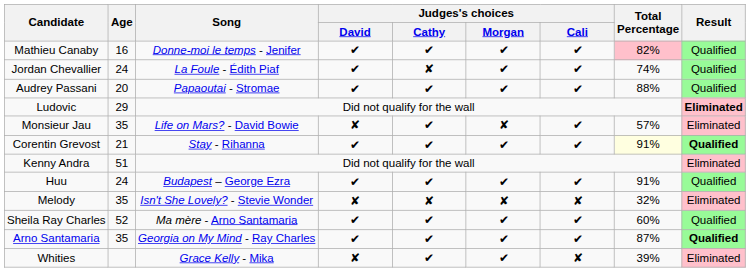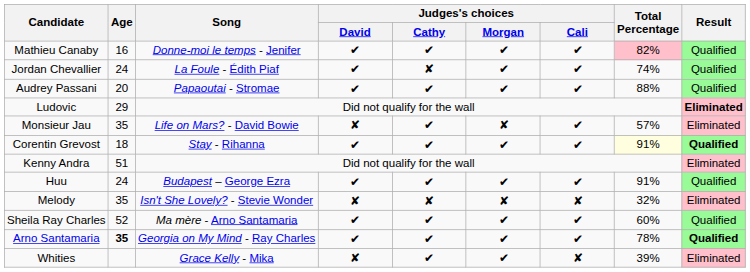 <table class="wikitable" style="text-align:center;">
 <tr>
 <th rowspan="2">Candidate</th>
 <th rowspan="2">Age</th>
 <th rowspan="2">Song</th>
 <th colspan="4">Judges's choices</th>
 <th rowspan="2">Total <br> Percentage</th>
 <th rowspan="2">Result</th>
 </tr>
 <tr>
 <th width="10%"><a href='#'>David</a></th>
 <th width="10%"><a href='#'>Cathy</a></th>
 <th width="10%"><a href='#'>Morgan</a></th>
 <th width="10%"><a href='#'>Cali</a></th>
 </tr>
 <tr>
 <td>Mathieu Canaby</td>
 <td>16</td>
 <td><em><a href='#'>Donne-moi le temps</a></em> - <a href='#'>Jenifer</a></td>
 <td>✔</td>
 <td>✔</td>
 <td>✔</td>
 <td>✔</td>
 <td style="background: pink;">82%</td>
 <td style="background:palegreen">Qualified</td>
 </tr>
 <tr>
 <td>Jordan Chevallier</td>
 <td>24</td>
 <td><em><a href='#'>La Foule</a></em> - <a href='#'>Édith Piaf</a></td>
 <td>✔</td>
 <td>✘</td>
 <td>✔</td>
 <td>✔</td>
 <td>74%</td>
 <td style="background: palegreen ">Qualified</td>
 </tr>
 <tr>
 <td>Audrey Passani</td>
 <td>20</td>
 <td><em><a href='#'>Papaoutai</a></em> - <a href='#'>Stromae</a></td>
 <td>✔</td>
 <td>✔</td>
 <td>✔</td>
 <td>✔</td>
 <td>88%</td>
 <td style="background: palegreen ">Qualified</td>
 </tr>
 <tr>
 <td>Ludovic</td>
 <td>29</td>
 <td colspan="6">Did not qualify for the wall</td>
 <td style="background:pink"><strong>Eliminated</strong></td>
 </tr>
 <tr>
 <td>Monsieur Jau</td>
 <td>35</td>
 <td><em><a href='#'>Life on Mars?</a></em> - <a href='#'>David Bowie</a></td>
 <td>✘</td>
 <td>✔</td>
 <td>✘</td>
 <td>✔</td>
 <td>57%</td>
 <td style="background: pink ">Eliminated</td>
 </tr>
 <tr>
 <td>Corentin Grevost</td>
-<td>21</td>
+<td>18</td>
 <td><em><a href='#'>Stay</a></em> - <a href='#'>Rihanna</a></td>
 <td>✔</td>
 <td>✔</td>
 <td>✔</td>
 <td>✔</td>
 <td style="background: lightyellow;">91%</td>
 <td style="background:palegreen"><strong>Qualified</strong></td>
 </tr>
 <tr>
 <td>Kenny Andra</td>
 <td>51</td>
 <td colspan="6">Did not qualify for the wall</td>
 <td style="background:pink">Eliminated</td>
 </tr>
 <tr>
 <td>Huu</td>
 <td>24</td>
 <td><em><a href='#'>Budapest</a></em> – <a href='#'>George Ezra</a></td>
 <td>✔</td>
 <td>✔</td>
 <td>✔</td>
 <td>✔</td>
 <td>91%</td>
 <td style="background:palegreen">Qualified</td>
 </tr>
 <tr>
 <td>Melody</td>
 <td>35</td>
 <td><em><a href='#'>Isn't She Lovely?</a></em> - <a href='#'>Stevie Wonder</a></td>
 <td>✘</td>
 <td>✘</td>
 <td>✘</td>
 <td>✘</td>
 <td>32%</td>
 <td style="background:pink">Eliminated</td>
 </tr>
 <tr>
 <td>Sheila Ray Charles</td>
 <td>52</td>
 <td><em>Ma mère</em> - <a href='#'>Arno Santamaria</a></td>
 <td>✔</td>
 <td>✔</td>
 <td>✔</td>
 <td>✔</td>
 <td>60%</td>
 <td style="background:palegreen">Qualified</td>
 </tr>
 <tr>
 <td><a href='#'>Arno Santamaria</a></td>
-<td>35</td>
+<td><strong>35</strong></td>
 <td><em><a href='#'>Georgia on My Mind</a></em> - <a href='#'>Ray Charles</a></td>
 <td>✔</td>
 <td>✔</td>
 <td>✔</td>
 <td>✔</td>
-<td>87%</td>
+<td>78%</td>
 <td style="background:palegreen"><strong>Qualified</strong></td>
 </tr>
 <tr>
 <td>Whities</td>
 <td></td>
 <td><em><a href='#'>Grace Kelly</a></em> - <a href='#'>Mika</a></td>
 <td>✘</td>
 <td>✔</td>
 <td>✔</td>
 <td>✘</td>
 <td>39%</td>
 <td style="background:pink">Eliminated</td>
 </tr>
 </table>
